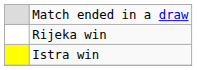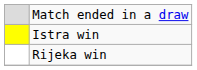 <table class="wikitable">
 <tr>
 <th width="20" style="background-color:#DCDCDC">  </th>
 <td>Match ended in a <a href='#'>draw</a></td>
 </tr>
 <tr>
+<td style="background-color:#FFFF00"></td>
+<td>Istra win</td>
+</tr>
+<tr>
 <td style="background-color:#FFFFFF"></td>
 <td>Rijeka win</td>
 </tr>
 <tr>
-<td style="background-color:#FFFF00"></td>
-<td>Istra win</td>
-</tr>
-<tr>
 </tr>
 </table>
